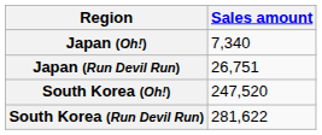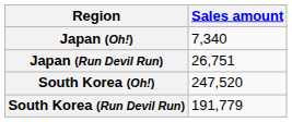 <table class="wikitable sortable plainrowheaders">
 <tr>
 <th scope="col">Region</th>
 <th scope="col"><a href='#'>Sales amount</a></th>
 </tr>
 <tr>
 <th scope="row">Japan <small>(<em>Oh!</em>)</small></th>
 <td>7,340</td>
 </tr>
 <tr>
 <th scope="row">Japan <small>(<em>Run Devil Run</em>)</small></th>
 <td>26,751</td>
 </tr>
 <tr>
 <th scope="row">South Korea <small>(<em>Oh!</em>)</small></th>
 <td>247,520</td>
 </tr>
 <tr>
 <th scope="row">South Korea <small>(<em>Run Devil Run</em>)</small><br></th>
-<td>281,622</td>
+<td>191,779</td>
 </tr>
 </table>
